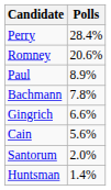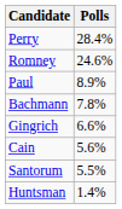 <table class="wikitable sortable floatright">
 <tr>
 <th>Candidate</th>
 <th>Polls</th>
 </tr>
 <tr>
 <td><a href='#'>Perry</a></td>
 <td>28.4%</td>
 </tr>
 <tr>
 <td><a href='#'>Romney</a></td>
-<td>20.6%</td>
+<td>24.6%</td>
 </tr>
 <tr>
 <td><a href='#'>Paul</a></td>
 <td>8.9%</td>
 </tr>
 <tr>
 <td><a href='#'>Bachmann</a></td>
 <td>7.8%</td>
 </tr>
 <tr>
 <td><a href='#'>Gingrich</a></td>
 <td>6.6%</td>
 </tr>
 <tr>
 <td><a href='#'>Cain</a></td>
 <td>5.6%</td>
 </tr>
 <tr>
 <td><a href='#'>Santorum</a></td>
-<td>2.0%</td>
+<td>5.5%</td>
 </tr>
 <tr>
 <td><a href='#'>Huntsman</a></td>
 <td>1.4%</td>
 </tr>
 </table>
